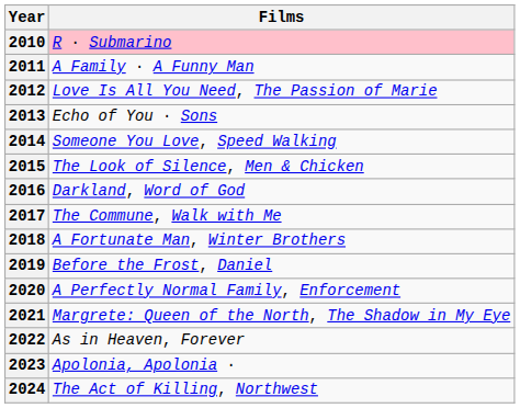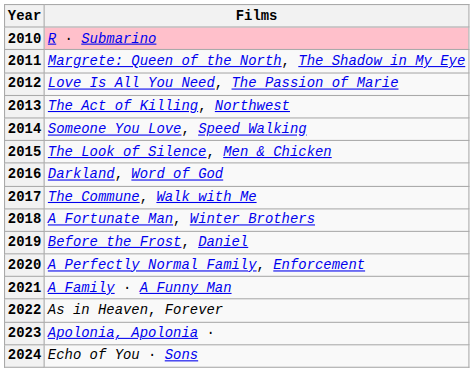 <table class="wikitable">
 <tr>
 <th>Year</th>
 <th>Films</th>
 </tr>
 <tr>
 <th>2010</th>
 <td style="background: pink;"><em><a href='#'>R</a></em> · <em><a href='#'>Submarino</a></em></td>
 </tr>
 <tr>
 <th>2011</th>
-<td><em><a href='#'>A Family</a></em> · <em><a href='#'>A Funny Man</a></em></td>
+<td><em><a href='#'>Margrete: Queen of the North</a></em>, <em><a href='#'>The Shadow in My Eye</a></em></td>
 </tr>
 <tr>
 <th>2012</th>
 <td><em><a href='#'>Love Is All You Need</a></em>, <em><a href='#'>The Passion of Marie</a></em></td>
 </tr>
 <tr>
 <th>2013</th>
-<td><em>Echo of You</em> · <em><a href='#'>Sons</a></em></td>
+<td><em><a href='#'>The Act of Killing</a></em>, <em><a href='#'>Northwest</a></em></td>
 </tr>
 <tr>
 <th>2014</th>
 <td><em><a href='#'>Someone You Love</a></em>, <em><a href='#'>Speed Walking</a></em></td>
 </tr>
 <tr>
 <th>2015</th>
 <td><em><a href='#'>The Look of Silence</a></em>, <em><a href='#'>Men & Chicken</a></em></td>
 </tr>
 <tr>
 <th>2016</th>
 <td><em><a href='#'>Darkland</a></em>, <em><a href='#'>Word of God</a></em></td>
 </tr>
 <tr>
 <th>2017</th>
 <td><em><a href='#'>The Commune</a></em>, <em><a href='#'>Walk with Me</a></em></td>
 </tr>
 <tr>
 <th>2018</th>
 <td><em><a href='#'>A Fortunate Man</a></em>, <em><a href='#'>Winter Brothers</a></em></td>
 </tr>
 <tr>
 <th>2019</th>
 <td><em><a href='#'>Before the Frost</a></em>, <em><a href='#'>Daniel</a></em></td>
 </tr>
 <tr>
 <th>2020</th>
 <td><em><a href='#'>A Perfectly Normal Family</a></em>, <em><a href='#'>Enforcement</a></em></td>
 </tr>
 <tr>
 <th>2021</th>
-<td><em><a href='#'>Margrete: Queen of the North</a></em>, <em><a href='#'>The Shadow in My Eye</a></em></td>
+<td><em><a href='#'>A Family</a></em> · <em><a href='#'>A Funny Man</a></em></td>
 </tr>
 <tr>
 <th>2022</th>
 <td><em>As in Heaven</em>, <em>Forever</em></td>
 </tr>
 <tr>
 <th>2023</th>
 <td><em><a href='#'>Apolonia, Apolonia</a></em> · </td>
 </tr>
 <tr>
 <th>2024</th>
-<td><em><a href='#'>The Act of Killing</a></em>, <em><a href='#'>Northwest</a></em></td>
+<td><em>Echo of You</em> · <em><a href='#'>Sons</a></em></td>
 </tr>
 </table>
